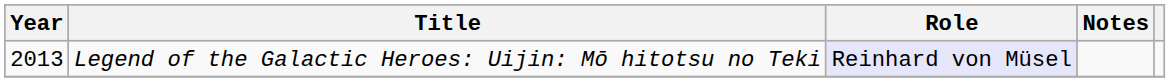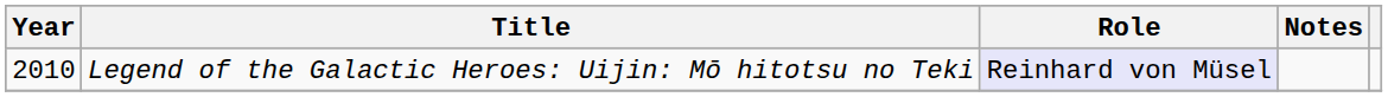 <table class="wikitable plainrowheaders">
 <tr>
 <th>Year</th>
 <th>Title</th>
 <th>Role</th>
 <th class="unsortable">Notes</th>
 <th class="unsortable"></th>
 </tr>
 <tr>
-<td>2013</td>
+<td>2010</td>
 <td><em>Legend of the Galactic Heroes: Uijin: Mō hitotsu no Teki</em></td>
 <td style="background: lavender;">Reinhard von Müsel</td>
 <td></td>
 <td></td>
 </tr>
 <tr>
 </tr>
 </table>
